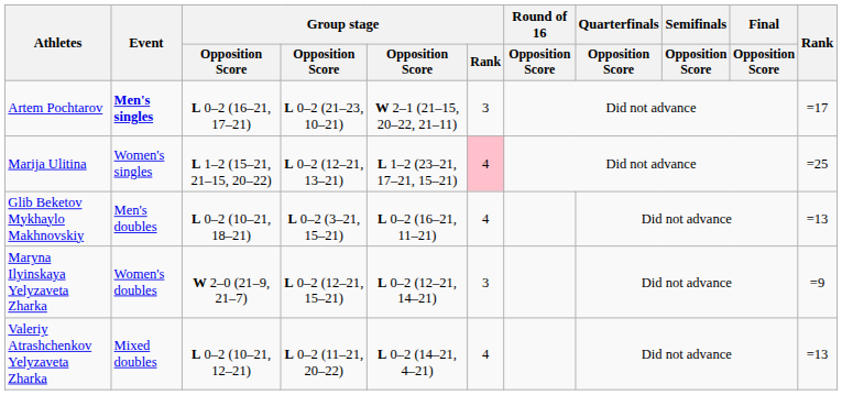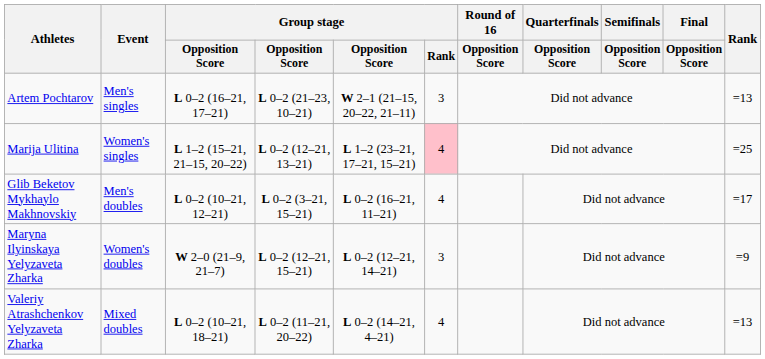 <table class="wikitable" style="font-size:90%">
 <tr>
 <th rowspan="2">Athletes</th>
 <th rowspan="2">Event</th>
 <th colspan="4">Group stage</th>
 <th>Round of 16</th>
 <th>Quarterfinals</th>
 <th>Semifinals</th>
 <th>Final</th>
 <th rowspan="2">Rank</th>
 </tr>
 <tr style="font-size:95%">
 <th>Opposition<br>Score</th>
 <th>Opposition<br>Score</th>
 <th>Opposition<br>Score</th>
 <th>Rank</th>
 <th>Opposition<br>Score</th>
 <th>Opposition<br>Score</th>
 <th>Opposition<br>Score</th>
 <th>Opposition<br>Score</th>
 </tr>
 <tr align="center">
 <td align="left"><a href='#'>Artem Pochtarov</a></td>
-<td align="left"><strong><a href='#'>Men's singles</a></strong></td>
+<td align="left"><a href='#'>Men's singles</a></td>
 <td><br> <strong>L</strong> 0–2 (16–21, 17–21)</td>
 <td><br> <strong>L</strong> 0–2 (21–23, 10–21)</td>
 <td><br> <strong>W</strong> 2–1 (21–15, 20–22, 21–11)</td>
 <td>3</td>
 <td colspan=4>Did not advance</td>
-<td>=17</td>
+<td>=13</td>
 </tr>
 <tr align="center">
 <td align="left"><a href='#'>Marija Ulitina</a></td>
 <td align="left"><a href='#'>Women's singles</a></td>
 <td><br> <strong>L</strong> 1–2 (15–21, 21–15, 20–22)</td>
 <td><br> <strong>L</strong> 0–2 (12–21, 13–21)</td>
 <td><br> <strong>L</strong> 1–2 (23–21, 17–21, 15–21)</td>
 <td style="background: pink;">4</td>
 <td colspan=4>Did not advance</td>
 <td>=25</td>
 </tr>
 <tr align="center">
 <td align="left"><a href='#'>Glib Beketov</a><br><a href='#'>Mykhaylo Makhnovskiy</a></td>
 <td align="left"><a href='#'>Men's doubles</a></td>
-<td><br> <strong>L</strong> 0–2 (10–21, 18–21)</td>
+<td><br> <strong>L</strong> 0–2 (10–21, 12–21)</td>
 <td><br> <strong>L</strong> 0–2 (3–21, 15–21)</td>
 <td><br> <strong>L</strong> 0–2 (16–21, 11–21)</td>
 <td>4</td>
 <td></td>
 <td colspan=3>Did not advance</td>
-<td>=13</td>
+<td>=17</td>
 </tr>
 <tr align="center">
 <td align="left"><a href='#'>Maryna Ilyinskaya</a><br><a href='#'>Yelyzaveta Zharka</a></td>
 <td align="left"><a href='#'>Women's doubles</a></td>
 <td><br> <strong>W</strong> 2–0 (21–9, 21–7)</td>
 <td><br> <strong>L</strong> 0–2 (12–21, 15–21)</td>
 <td><br> <strong>L</strong> 0–2 (12–21, 14–21)</td>
 <td>3</td>
 <td></td>
 <td colspan=3>Did not advance</td>
 <td>=9</td>
 </tr>
 <tr align="center">
 <td align="left"><a href='#'>Valeriy Atrashchenkov</a><br><a href='#'>Yelyzaveta Zharka</a></td>
 <td align="left"><a href='#'>Mixed doubles</a></td>
-<td><br> <strong>L</strong> 0–2 (10–21, 12–21)</td>
+<td><br> <strong>L</strong> 0–2 (10–21, 18–21)</td>
 <td><br> <strong>L</strong> 0–2 (11–21, 20–22)</td>
 <td><br> <strong>L</strong> 0–2 (14–21, 4–21)</td>
 <td>4</td>
 <td></td>
 <td colspan=3>Did not advance</td>
 <td>=13</td>
 </tr>
 </table>
